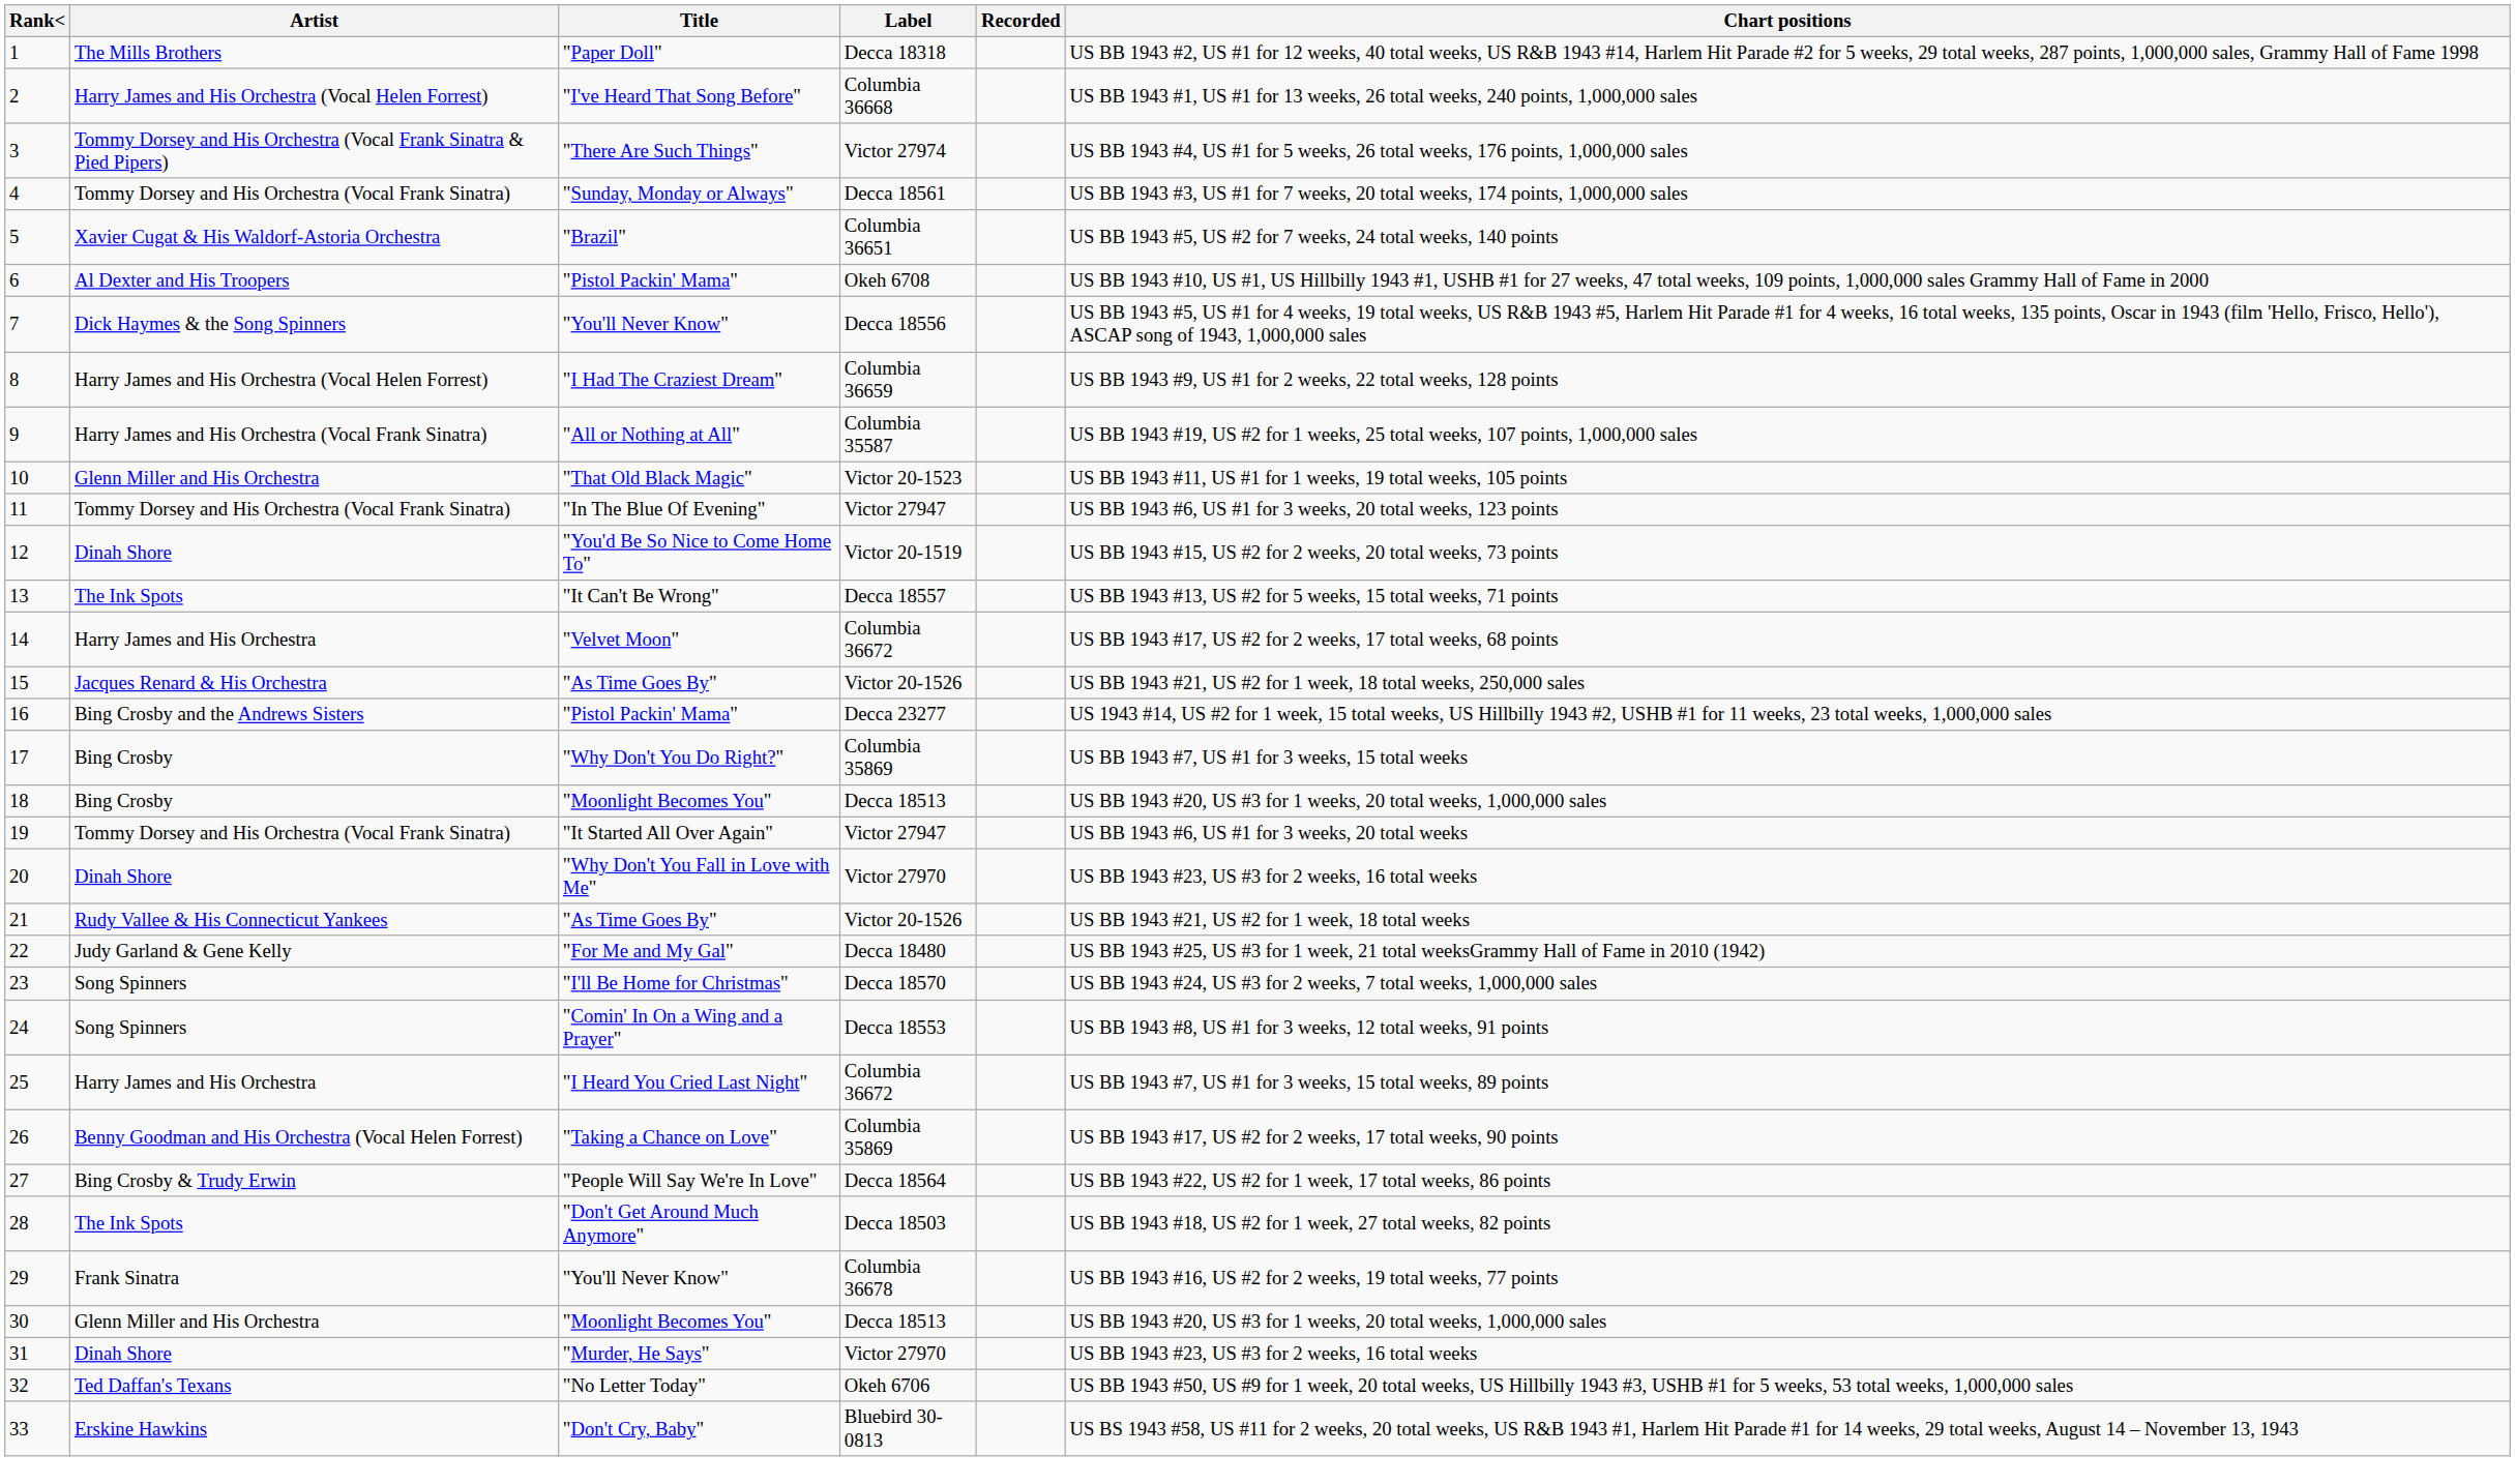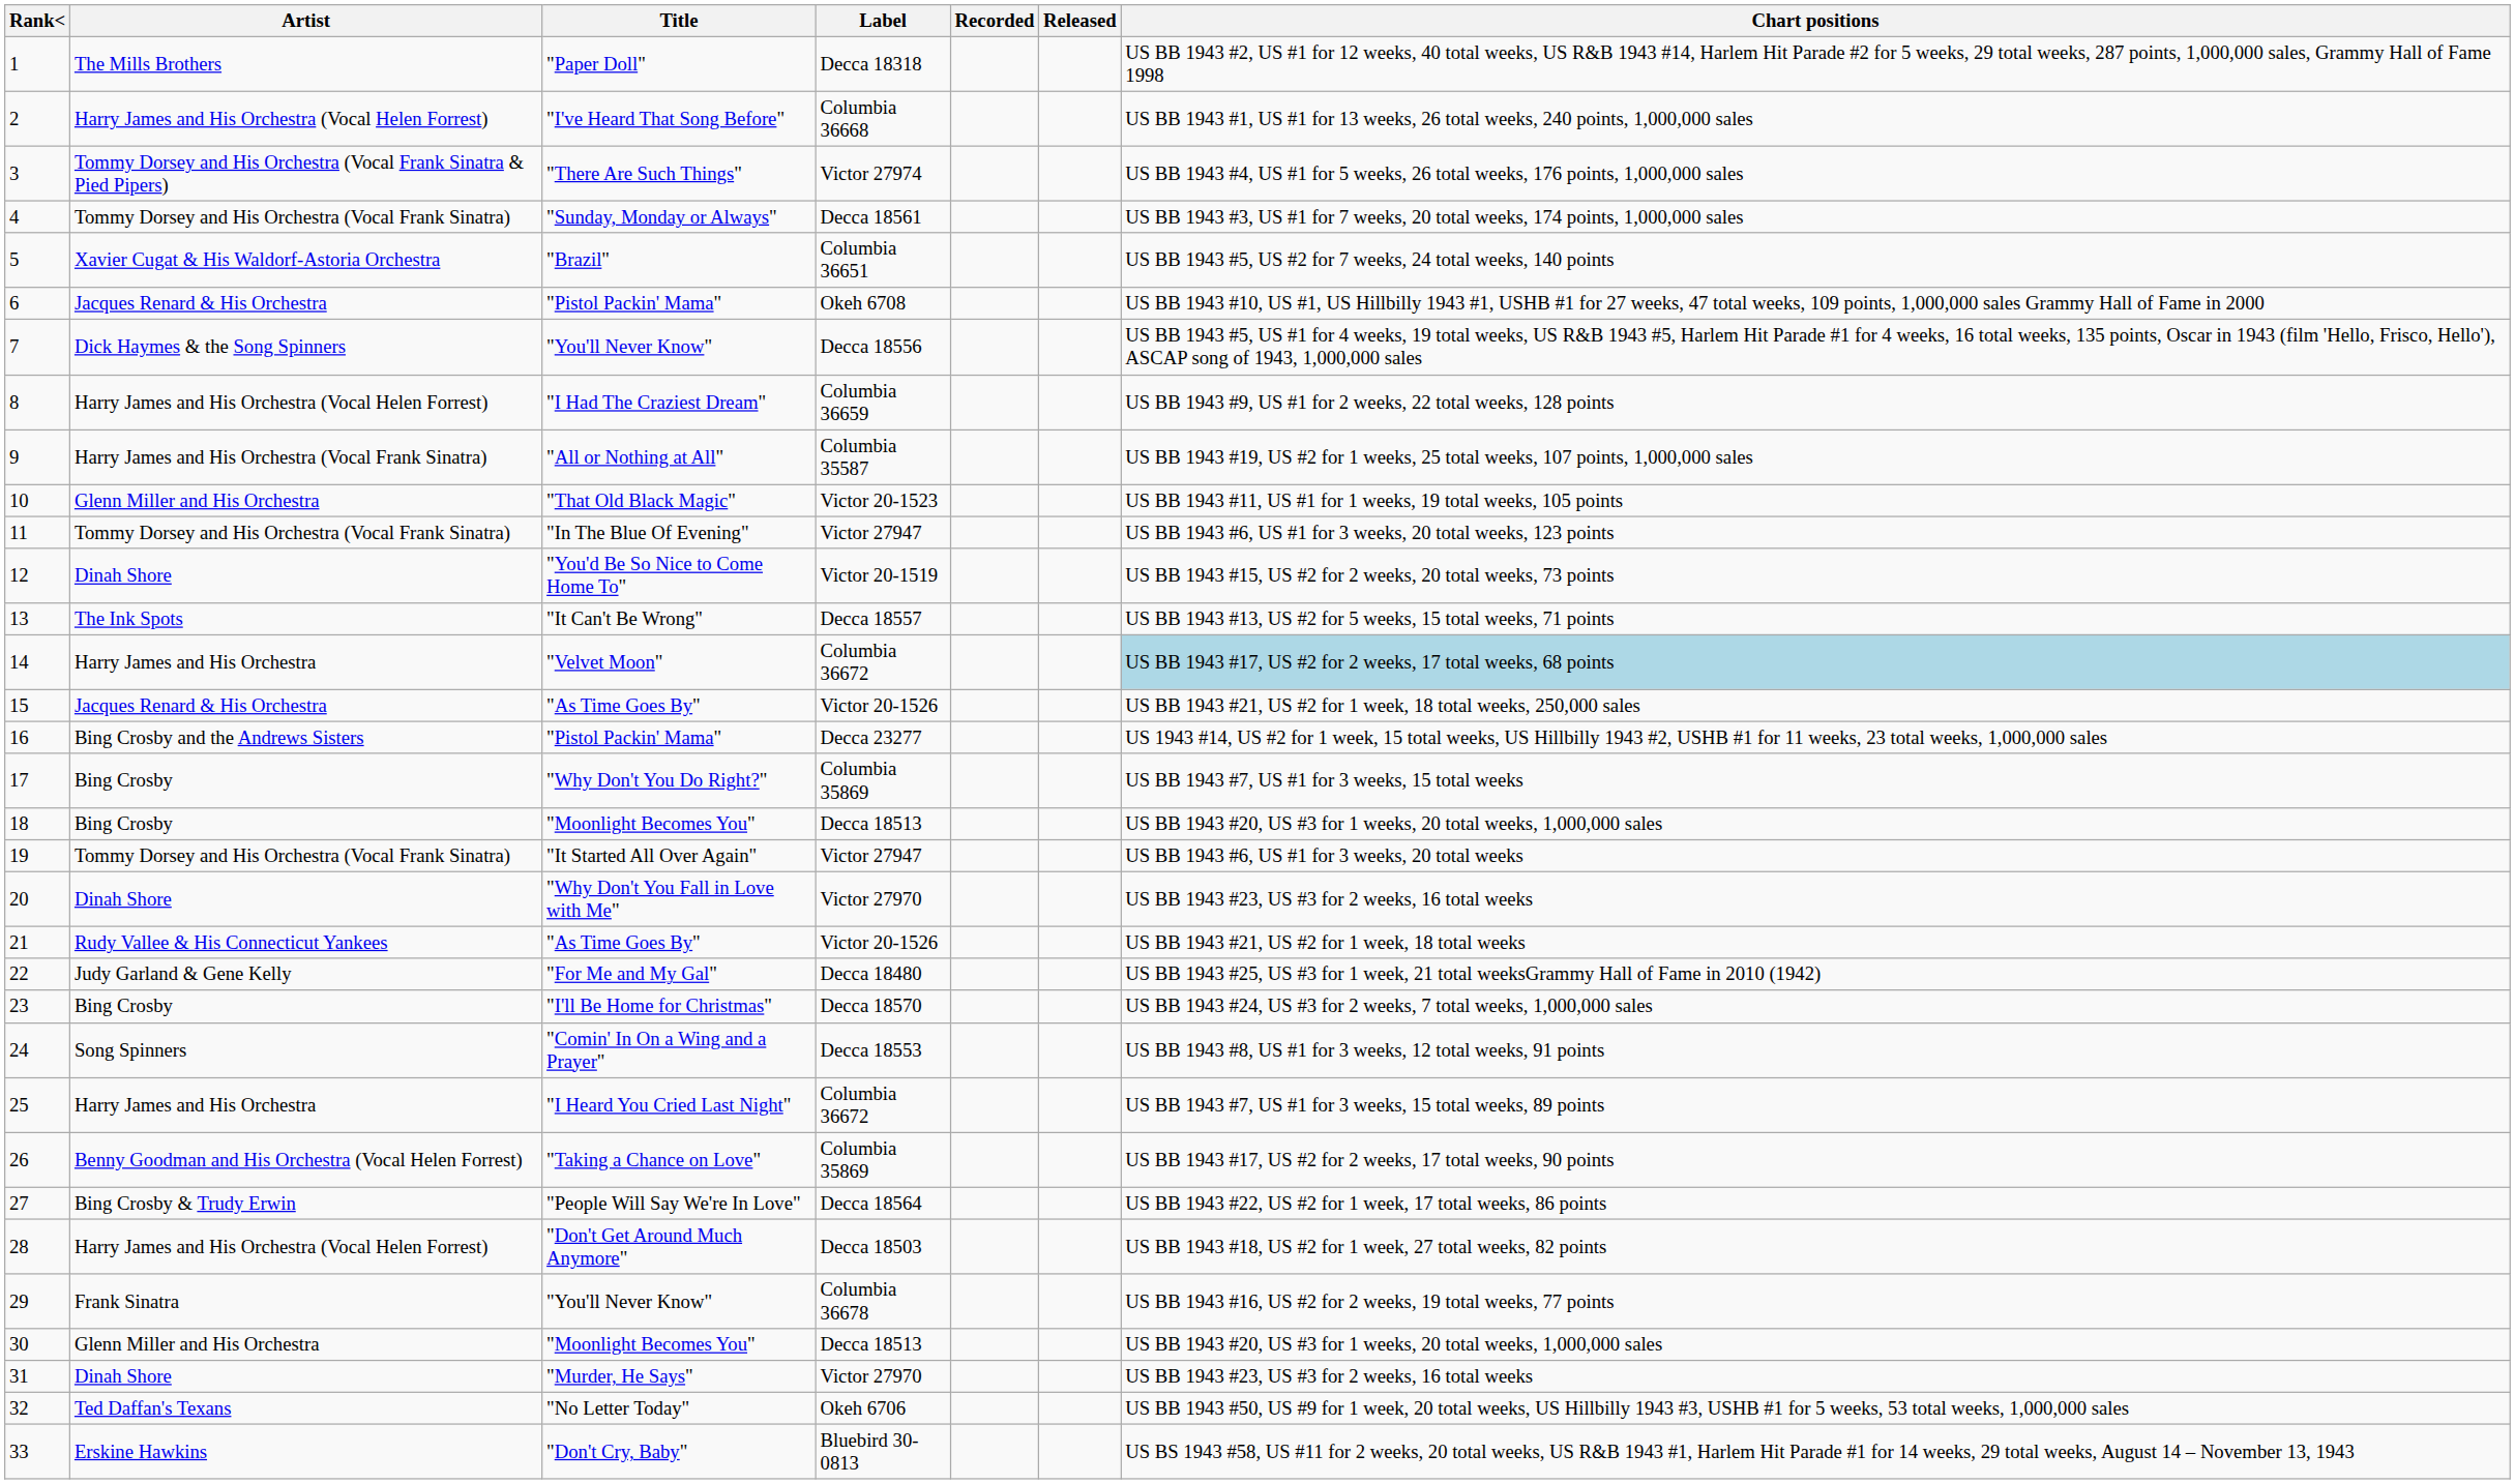 <table class="wikitable" style="font-size:95%;">
 <tr>
 <th>Rank<</th>
 <th>Artist</th>
 <th>Title</th>
 <th>Label</th>
 <th>Recorded</th>
+<th>Released</th>
 <th>Chart positions</th>
 </tr>
 <tr>
 <td>1</td>
 <td><a href='#'>The Mills Brothers</a></td>
 <td>"<a href='#'>Paper Doll</a>"</td>
 <td>Decca 18318</td>
+<td></td>
 <td></td>
 <td>US BB 1943 #2, US #1 for 12 weeks, 40 total weeks, US R&B 1943 #14, Harlem Hit Parade #2 for 5 weeks, 29 total weeks, 287 points, 1,000,000 sales, Grammy Hall of Fame 1998</td>
 </tr>
 <tr>
 <td>2</td>
 <td><a href='#'>Harry James and His Orchestra</a> (Vocal <a href='#'>Helen Forrest</a>)</td>
 <td>"<a href='#'>I've Heard That Song Before</a>"</td>
 <td>Columbia 36668</td>
 <td></td>
+<td></td>
 <td>US BB 1943 #1, US #1 for 13 weeks, 26 total weeks, 240 points, 1,000,000 sales</td>
 </tr>
 <tr>
 <td>3</td>
 <td><a href='#'>Tommy Dorsey and His Orchestra</a> (Vocal <a href='#'>Frank Sinatra</a> & <a href='#'>Pied Pipers</a>)</td>
 <td>"<a href='#'>There Are Such Things</a>"</td>
 <td>Victor 27974</td>
+<td></td>
 <td></td>
 <td>US BB 1943 #4, US #1 for 5 weeks, 26 total weeks, 176 points, 1,000,000 sales</td>
 </tr>
 <tr>
 <td>4</td>
 <td>Tommy Dorsey and His Orchestra (Vocal Frank Sinatra)</td>
 <td>"<a href='#'>Sunday, Monday or Always</a>"</td>
 <td>Decca 18561</td>
 <td></td>
+<td></td>
 <td>US BB 1943 #3, US #1 for 7 weeks, 20 total weeks, 174 points, 1,000,000 sales</td>
 </tr>
 <tr>
 <td>5</td>
 <td><a href='#'>Xavier Cugat & His Waldorf-Astoria Orchestra</a></td>
 <td>"<a href='#'>Brazil</a>"</td>
 <td>Columbia 36651</td>
 <td></td>
+<td></td>
 <td>US BB 1943 #5, US #2 for 7 weeks, 24 total weeks, 140 points</td>
 </tr>
 <tr>
 <td>6</td>
-<td><a href='#'>Al Dexter and His Troopers</a></td>
+<td><a href='#'>Jacques Renard & His Orchestra</a></td>
 <td>"<a href='#'>Pistol Packin' Mama</a>"</td>
 <td>Okeh 6708</td>
+<td></td>
 <td></td>
 <td>US BB 1943 #10, US #1, US Hillbilly 1943 #1, USHB #1 for 27 weeks, 47 total weeks, 109 points, 1,000,000 sales Grammy Hall of Fame in 2000</td>
 </tr>
 <tr>
 <td>7</td>
 <td><a href='#'>Dick Haymes</a> & the <a href='#'>Song Spinners</a></td>
 <td>"<a href='#'>You'll Never Know</a>"</td>
 <td>Decca 18556</td>
 <td></td>
+<td></td>
 <td>US BB 1943 #5, US #1 for 4 weeks, 19 total weeks, US R&B 1943 #5, Harlem Hit Parade #1 for 4 weeks, 16 total weeks, 135 points, Oscar in 1943 (film 'Hello, Frisco, Hello'), ASCAP song of 1943, 1,000,000 sales</td>
 </tr>
 <tr>
 <td>8</td>
 <td>Harry James and His Orchestra (Vocal Helen Forrest)</td>
 <td>"<a href='#'>I Had The Craziest Dream</a>"</td>
 <td>Columbia 36659</td>
+<td></td>
 <td></td>
 <td>US BB 1943 #9, US #1 for 2 weeks, 22 total weeks, 128 points</td>
 </tr>
 <tr>
 <td>9</td>
 <td>Harry James and His Orchestra (Vocal Frank Sinatra)</td>
 <td>"<a href='#'>All or Nothing at All</a>"</td>
 <td>Columbia 35587</td>
 <td></td>
+<td></td>
 <td>US BB 1943 #19, US #2 for 1 weeks, 25 total weeks, 107 points, 1,000,000 sales</td>
 </tr>
 <tr>
 <td>10</td>
 <td><a href='#'>Glenn Miller and His Orchestra</a></td>
 <td>"<a href='#'>That Old Black Magic</a>"</td>
 <td>Victor 20-1523</td>
+<td></td>
 <td></td>
 <td>US BB 1943 #11, US #1 for 1 weeks, 19 total weeks, 105 points</td>
 </tr>
 <tr>
 <td>11</td>
 <td>Tommy Dorsey and His Orchestra (Vocal Frank Sinatra)</td>
 <td>"In The Blue Of Evening"</td>
 <td>Victor 27947</td>
 <td></td>
+<td></td>
 <td>US BB 1943 #6, US #1 for 3 weeks, 20 total weeks, 123 points</td>
 </tr>
 <tr>
 <td>12</td>
 <td><a href='#'>Dinah Shore</a></td>
 <td>"<a href='#'>You'd Be So Nice to Come Home To</a>"</td>
 <td>Victor 20-1519</td>
+<td></td>
 <td></td>
 <td>US BB 1943 #15, US #2 for 2 weeks, 20 total weeks, 73 points</td>
 </tr>
 <tr>
 <td>13</td>
 <td><a href='#'>The Ink Spots</a></td>
 <td>"It Can't Be Wrong"</td>
 <td>Decca 18557</td>
 <td></td>
+<td></td>
 <td>US BB 1943 #13, US #2 for 5 weeks, 15 total weeks, 71 points</td>
 </tr>
 <tr>
 <td>14</td>
 <td>Harry James and His Orchestra</td>
 <td>"<a href='#'>Velvet Moon</a>"</td>
 <td>Columbia 36672</td>
 <td></td>
-<td>US BB 1943 #17, US #2 for 2 weeks, 17 total weeks, 68 points</td>
+<td></td>
+<td style="background: lightblue;">US BB 1943 #17, US #2 for 2 weeks, 17 total weeks, 68 points</td>
 </tr>
 <tr>
 <td>15</td>
 <td><a href='#'>Jacques Renard & His Orchestra</a></td>
 <td>"<a href='#'>As Time Goes By</a>"</td>
 <td>Victor 20-1526</td>
+<td></td>
 <td></td>
 <td>US BB 1943 #21, US #2 for 1 week, 18 total weeks, 250,000 sales</td>
 </tr>
 <tr>
 <td>16</td>
 <td>Bing Crosby and the <a href='#'>Andrews Sisters</a></td>
 <td>"<a href='#'>Pistol Packin' Mama</a>"</td>
 <td>Decca 23277</td>
 <td></td>
+<td></td>
 <td>US 1943 #14, US #2 for 1 week, 15 total weeks, US Hillbilly 1943 #2, USHB #1 for 11 weeks, 23 total weeks, 1,000,000 sales</td>
 </tr>
 <tr>
 <td>17</td>
 <td>Bing Crosby</td>
 <td>"<a href='#'>Why Don't You Do Right?</a>"</td>
 <td>Columbia 35869</td>
+<td></td>
 <td></td>
 <td>US BB 1943 #7, US #1 for 3 weeks, 15 total weeks</td>
 </tr>
 <tr>
 <td>18</td>
 <td>Bing Crosby</td>
 <td>"<a href='#'>Moonlight Becomes You</a>"</td>
 <td>Decca 18513</td>
 <td></td>
+<td></td>
 <td>US BB 1943 #20, US #3 for 1 weeks, 20 total weeks, 1,000,000 sales</td>
 </tr>
 <tr>
 <td>19</td>
 <td>Tommy Dorsey and His Orchestra (Vocal Frank Sinatra)</td>
 <td>"It Started All Over Again"</td>
 <td>Victor 27947</td>
+<td></td>
 <td></td>
 <td>US BB 1943 #6, US #1 for 3 weeks, 20 total weeks</td>
 </tr>
 <tr>
 <td>20</td>
 <td><a href='#'>Dinah Shore</a></td>
 <td>"<a href='#'>Why Don't You Fall in Love with Me</a>"</td>
 <td>Victor 27970</td>
 <td></td>
+<td></td>
 <td>US BB 1943 #23, US #3 for 2 weeks, 16 total weeks</td>
 </tr>
 <tr>
 <td>21</td>
 <td><a href='#'>Rudy Vallee & His Connecticut Yankees</a></td>
 <td>"<a href='#'>As Time Goes By</a>"</td>
 <td>Victor 20-1526</td>
+<td></td>
 <td></td>
 <td>US BB 1943 #21, US #2 for 1 week, 18 total weeks</td>
 </tr>
 <tr>
 <td>22</td>
 <td>Judy Garland & Gene Kelly</td>
 <td>"<a href='#'>For Me and My Gal</a>"</td>
 <td>Decca 18480</td>
 <td></td>
+<td></td>
 <td>US BB 1943 #25, US #3 for 1 week, 21 total weeksGrammy Hall of Fame in 2010 (1942)</td>
 </tr>
 <tr>
 <td>23</td>
-<td>Song Spinners</td>
+<td>Bing Crosby</td>
 <td>"<a href='#'>I'll Be Home for Christmas</a>"</td>
 <td>Decca 18570</td>
+<td></td>
 <td></td>
 <td>US BB 1943 #24, US #3 for 2 weeks, 7 total weeks, 1,000,000 sales</td>
 </tr>
 <tr>
 <td>24</td>
 <td>Song Spinners</td>
 <td>"<a href='#'>Comin' In On a Wing and a Prayer</a>"</td>
 <td>Decca 18553</td>
 <td></td>
+<td></td>
 <td>US BB 1943 #8, US #1 for 3 weeks, 12 total weeks, 91 points</td>
 </tr>
 <tr>
 <td>25</td>
 <td>Harry James and His Orchestra</td>
 <td>"<a href='#'>I Heard You Cried Last Night</a>"</td>
 <td>Columbia 36672</td>
+<td></td>
 <td></td>
 <td>US BB 1943 #7, US #1 for 3 weeks, 15 total weeks, 89 points</td>
 </tr>
 <tr>
 <td>26</td>
 <td><a href='#'>Benny Goodman and His Orchestra</a> (Vocal Helen Forrest)</td>
 <td>"<a href='#'>Taking a Chance on Love</a>"</td>
 <td>Columbia 35869</td>
 <td></td>
+<td></td>
 <td>US BB 1943 #17, US #2 for 2 weeks, 17 total weeks, 90 points</td>
 </tr>
 <tr>
 <td>27</td>
 <td>Bing Crosby & <a href='#'>Trudy Erwin</a></td>
 <td>"People Will Say We're In Love"</td>
 <td>Decca 18564</td>
 <td></td>
+<td></td>
 <td>US BB 1943 #22, US #2 for 1 week, 17 total weeks, 86 points</td>
 </tr>
 <tr>
 <td>28</td>
-<td><a href='#'>The Ink Spots</a></td>
+<td>Harry James and His Orchestra (Vocal Helen Forrest)</td>
 <td>"<a href='#'>Don't Get Around Much Anymore</a>"</td>
 <td>Decca 18503</td>
+<td></td>
 <td></td>
 <td>US BB 1943 #18, US #2 for 1 week, 27 total weeks, 82 points</td>
 </tr>
 <tr>
 <td>29</td>
 <td>Frank Sinatra</td>
 <td>"You'll Never Know"</td>
 <td>Columbia 36678</td>
 <td></td>
+<td></td>
 <td>US BB 1943 #16, US #2 for 2 weeks, 19 total weeks, 77 points</td>
 </tr>
 <tr>
 <td>30</td>
 <td>Glenn Miller and His Orchestra</td>
 <td>"<a href='#'>Moonlight Becomes You</a>"</td>
 <td>Decca 18513</td>
+<td></td>
 <td></td>
 <td>US BB 1943 #20, US #3 for 1 weeks, 20 total weeks, 1,000,000 sales</td>
 </tr>
 <tr>
 <td>31</td>
 <td><a href='#'>Dinah Shore</a></td>
 <td>"<a href='#'>Murder, He Says</a>"</td>
 <td>Victor 27970</td>
 <td></td>
+<td></td>
 <td>US BB 1943 #23, US #3 for 2 weeks, 16 total weeks</td>
 </tr>
 <tr>
 <td>32</td>
 <td><a href='#'>Ted Daffan's Texans</a></td>
 <td>"No Letter Today"</td>
 <td>Okeh 6706</td>
+<td></td>
 <td></td>
 <td>US BB 1943 #50, US #9 for 1 week, 20 total weeks, US Hillbilly 1943 #3, USHB #1 for 5 weeks, 53 total weeks, 1,000,000 sales</td>
 </tr>
 <tr>
 <td>33</td>
 <td><a href='#'>Erskine Hawkins</a></td>
 <td>"<a href='#'>Don't Cry, Baby</a>"</td>
 <td>Bluebird 30-0813</td>
 <td></td>
+<td></td>
 <td>US BS 1943 #58, US #11 for 2 weeks, 20 total weeks, US R&B 1943 #1, Harlem Hit Parade #1 for 14 weeks, 29 total weeks, August 14 – November 13, 1943</td>
 </tr>
 </table>
